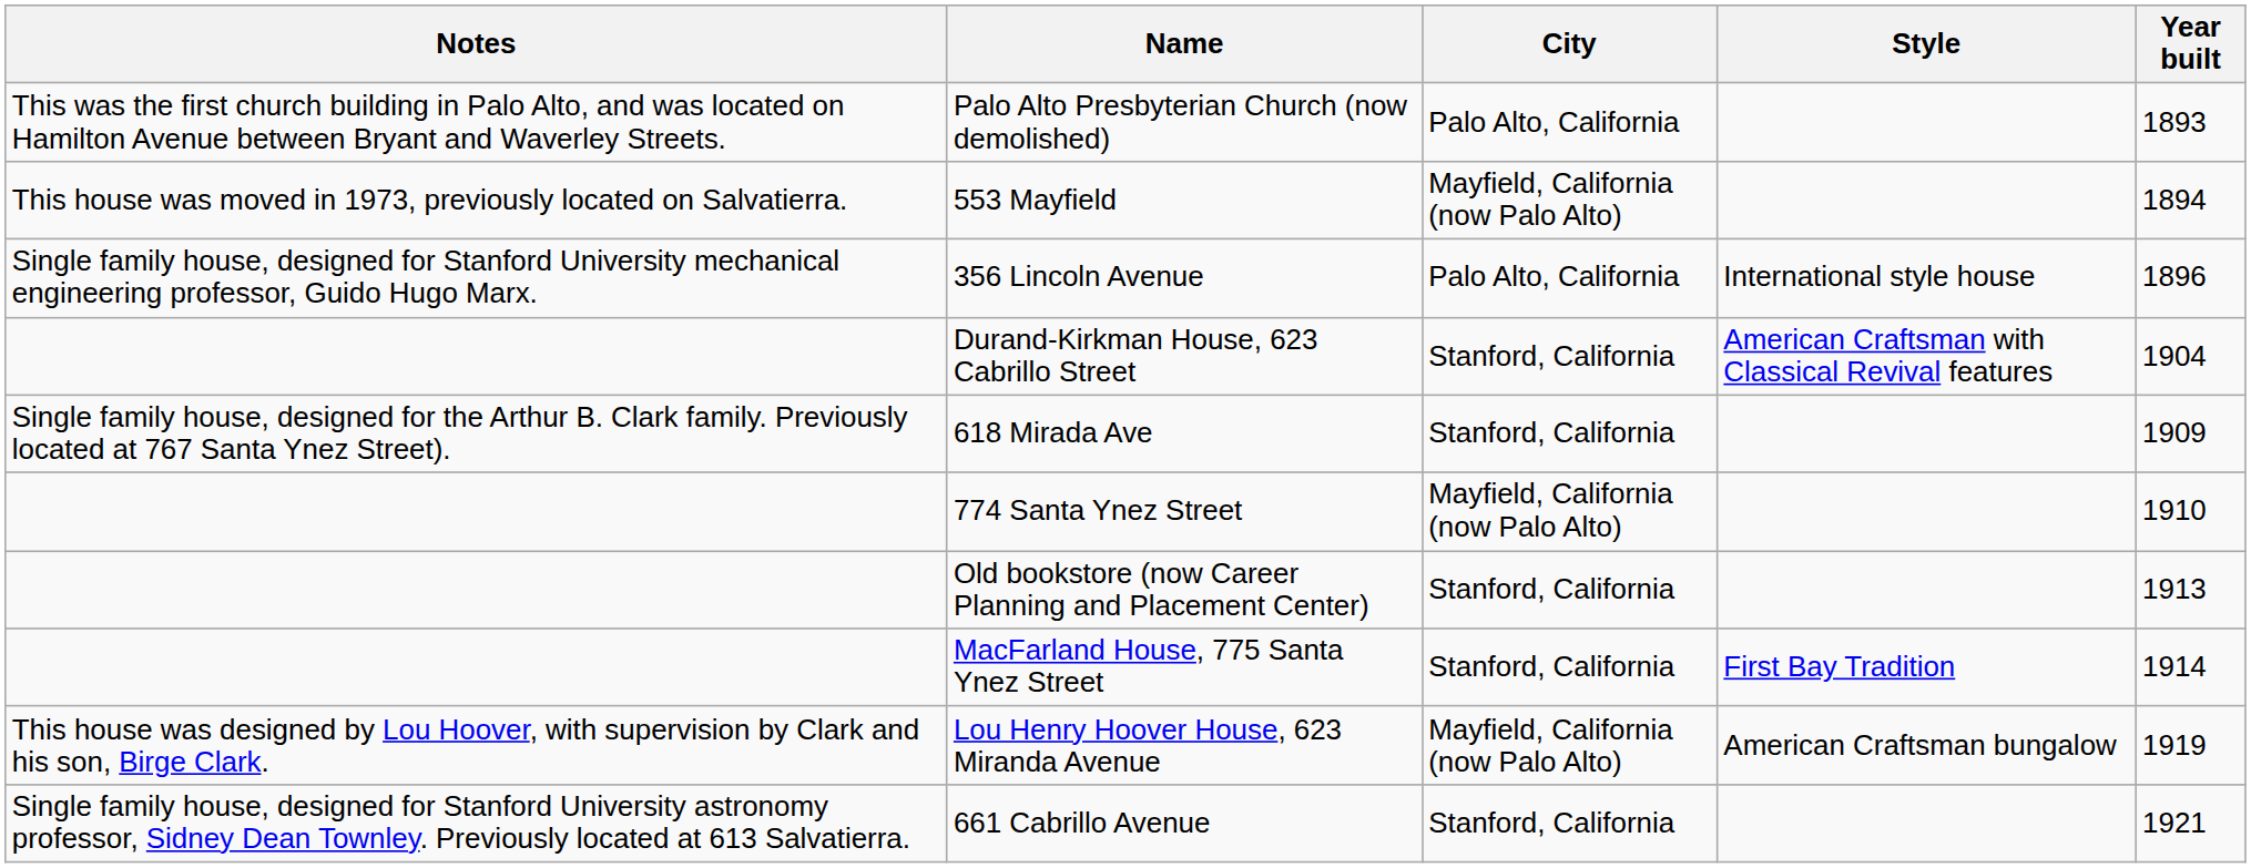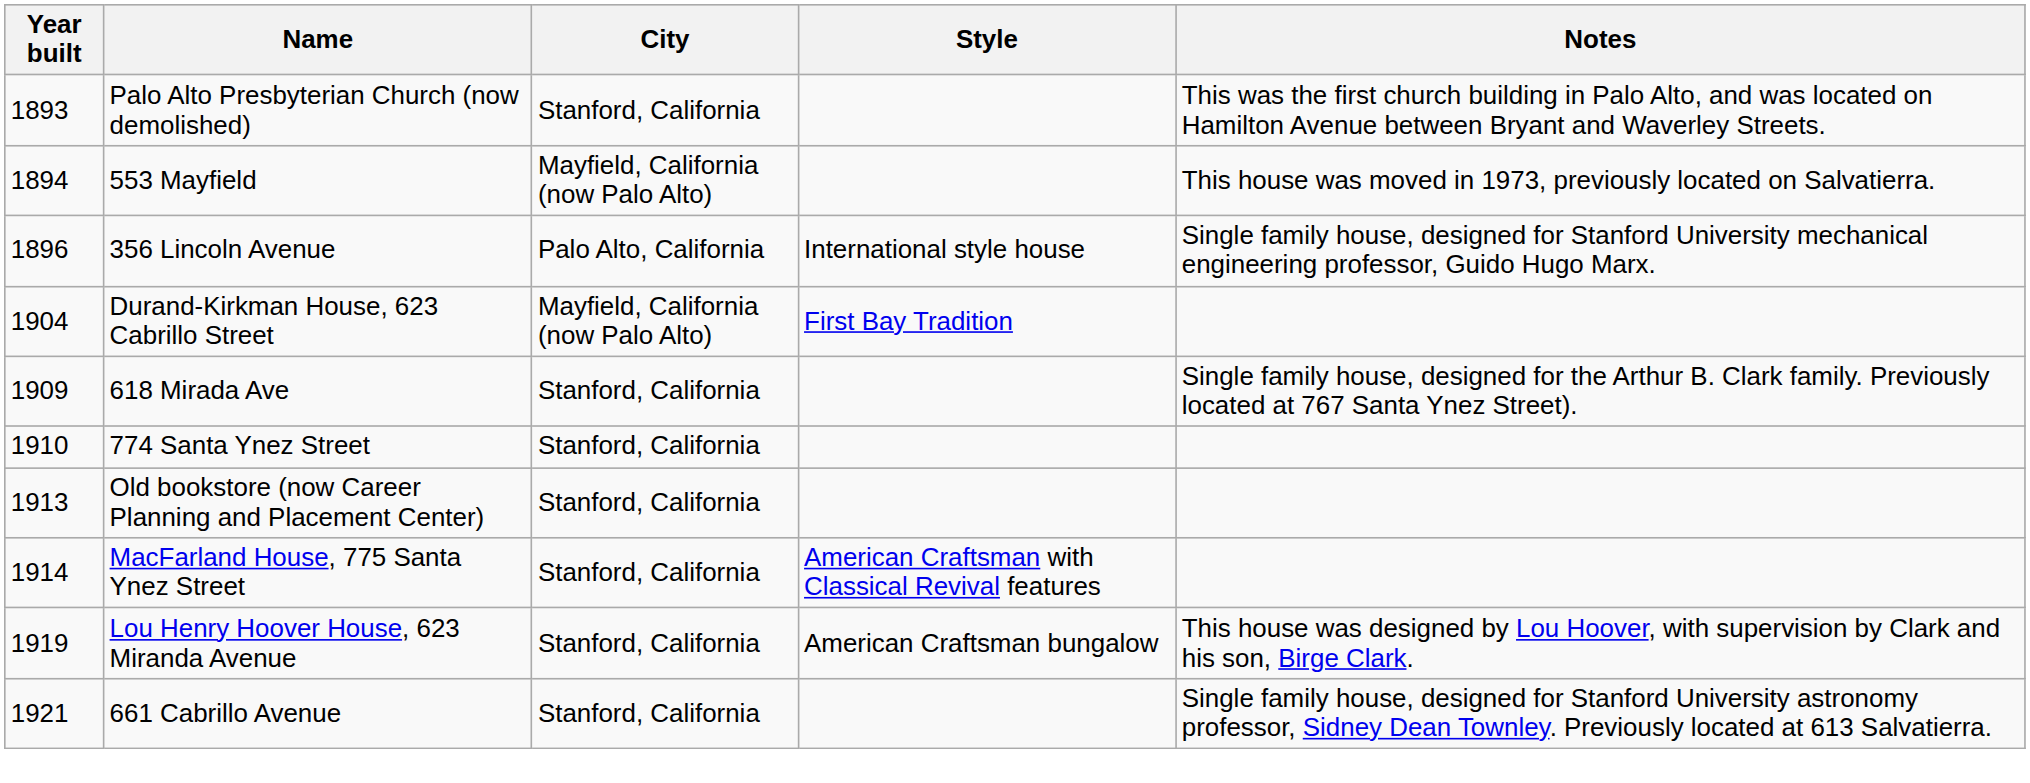 <table class="wikitable sortable">
 <tr>
-<th>Notes</th>
+<th>Year built</th>
 <th>Name</th>
 <th>City</th>
 <th>Style</th>
-<th>Year built</th>
+<th>Notes</th>
 </tr>
 <tr>
+<td>1893</td>
+<td>Palo Alto Presbyterian Church (now demolished)</td>
+<td>Stanford, California</td>
+<td></td>
 <td>This was the first church building in Palo Alto, and was located on Hamilton Avenue between Bryant and Waverley Streets.</td>
-<td>Palo Alto Presbyterian Church (now demolished)</td>
-<td>Palo Alto, California</td>
-<td></td>
-<td>1893</td>
 </tr>
 <tr>
-<td>This house was moved in 1973, previously located on Salvatierra.</td>
+<td>1894</td>
 <td>553 Mayfield</td>
 <td>Mayfield, California (now Palo Alto)</td>
 <td></td>
-<td>1894</td>
+<td>This house was moved in 1973, previously located on Salvatierra.</td>
 </tr>
 <tr>
-<td>Single family house, designed for Stanford University mechanical engineering professor, Guido Hugo Marx.</td>
+<td>1896</td>
 <td>356 Lincoln Avenue</td>
 <td>Palo Alto, California</td>
 <td>International style house</td>
-<td>1896</td>
+<td>Single family house, designed for Stanford University mechanical engineering professor, Guido Hugo Marx.</td>
 </tr>
 <tr>
+<td>1904</td>
+<td>Durand-Kirkman House, 623 Cabrillo Street</td>
+<td>Mayfield, California (now Palo Alto)</td>
+<td><a href='#'>First Bay Tradition</a></td>
 <td></td>
-<td>Durand-Kirkman House, 623 Cabrillo Street</td>
-<td>Stanford, California</td>
-<td><a href='#'>American Craftsman</a> with <a href='#'>Classical Revival</a> features</td>
-<td>1904</td>
 </tr>
 <tr>
-<td>Single family house, designed for the Arthur B. Clark family. Previously located at 767 Santa Ynez Street).</td>
+<td>1909</td>
 <td>618 Mirada Ave</td>
 <td>Stanford, California</td>
 <td></td>
-<td>1909</td>
+<td>Single family house, designed for the Arthur B. Clark family. Previously located at 767 Santa Ynez Street).</td>
 </tr>
 <tr>
+<td>1910</td>
+<td>774 Santa Ynez Street</td>
+<td>Stanford, California</td>
 <td></td>
-<td>774 Santa Ynez Street</td>
-<td>Mayfield, California (now Palo Alto)</td>
 <td></td>
-<td>1910</td>
 </tr>
 <tr>
-<td></td>
+<td>1913</td>
 <td>Old bookstore (now Career Planning and Placement Center)</td>
 <td>Stanford, California</td>
 <td></td>
-<td>1913</td>
+<td></td>
 </tr>
 <tr>
-<td></td>
+<td>1914</td>
 <td><a href='#'>MacFarland House</a>, 775 Santa Ynez Street</td>
 <td>Stanford, California</td>
-<td><a href='#'>First Bay Tradition</a></td>
-<td>1914</td>
+<td><a href='#'>American Craftsman</a> with <a href='#'>Classical Revival</a> features</td>
+<td></td>
 </tr>
 <tr>
+<td>1919</td>
+<td><a href='#'>Lou Henry Hoover House</a>, 623 Miranda Avenue</td>
+<td>Stanford, California</td>
+<td>American Craftsman bungalow</td>
 <td>This house was designed by <a href='#'>Lou Hoover</a>, with supervision by Clark and his son, <a href='#'>Birge Clark</a>.</td>
-<td><a href='#'>Lou Henry Hoover House</a>, 623 Miranda Avenue</td>
-<td>Mayfield, California (now Palo Alto)</td>
-<td>American Craftsman bungalow</td>
-<td>1919</td>
 </tr>
 <tr>
-<td>Single family house, designed for Stanford University astronomy professor, <a href='#'>Sidney Dean Townley</a>. Previously located at 613 Salvatierra.</td>
+<td>1921</td>
 <td>661 Cabrillo Avenue</td>
 <td>Stanford, California</td>
 <td></td>
-<td>1921</td>
+<td>Single family house, designed for Stanford University astronomy professor, <a href='#'>Sidney Dean Townley</a>. Previously located at 613 Salvatierra.</td>
 </tr>
 </table>
